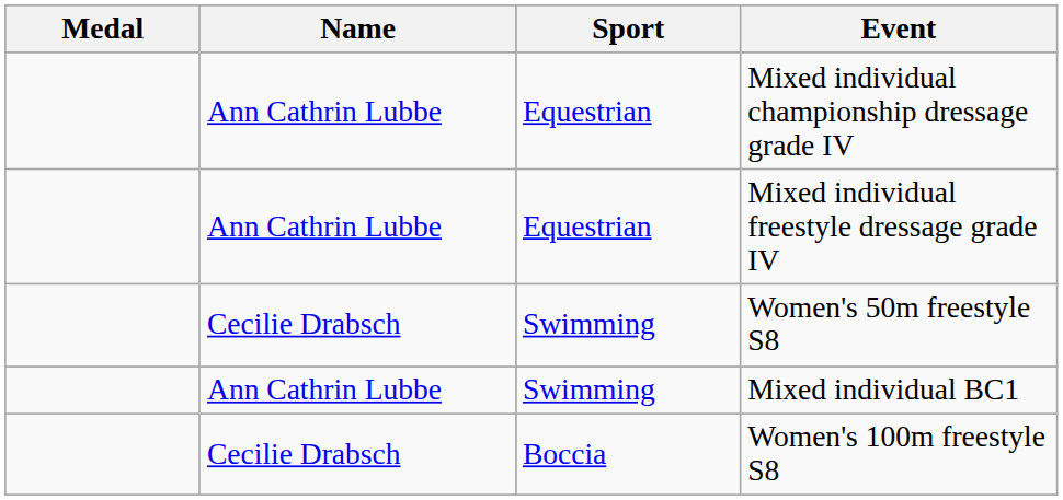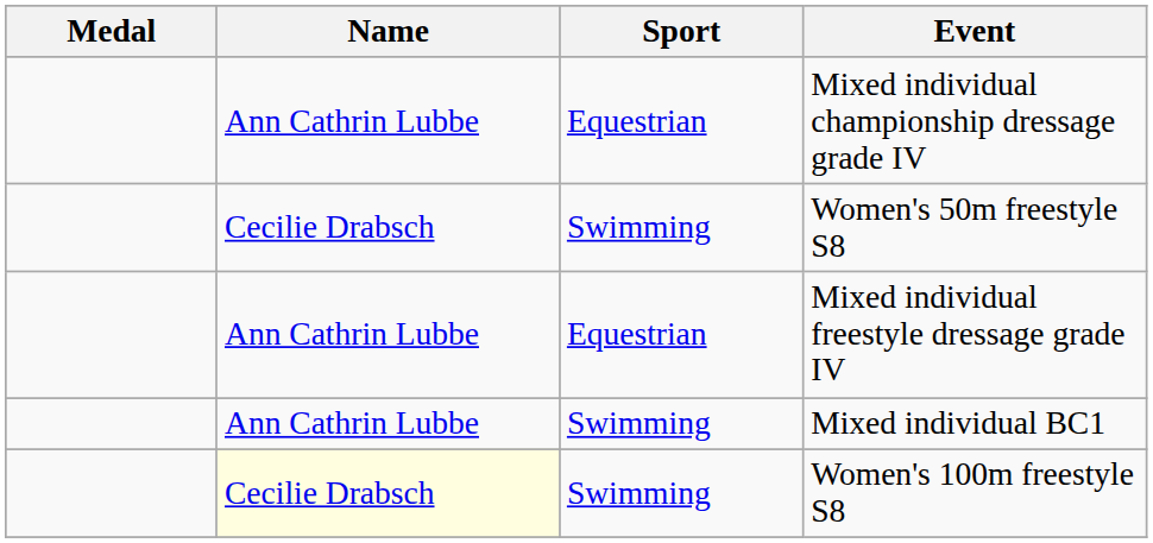 <table class="wikitable">
 <tr>
 <th style="width:6em">Medal</th>
 <th style="width:10em">Name</th>
 <th style="width:7em">Sport</th>
 <th style="width:10em">Event</th>
 </tr>
 <tr>
 <td></td>
 <td><a href='#'>Ann Cathrin Lubbe</a></td>
 <td><a href='#'>Equestrian</a></td>
 <td>Mixed individual championship dressage grade IV</td>
 </tr>
 <tr>
 <td></td>
+<td><a href='#'>Cecilie Drabsch</a></td>
+<td><a href='#'>Swimming</a></td>
+<td>Women's 50m freestyle S8</td>
+</tr>
+<tr>
+<td></td>
 <td><a href='#'>Ann Cathrin Lubbe</a></td>
 <td><a href='#'>Equestrian</a></td>
 <td>Mixed individual freestyle dressage grade IV</td>
-</tr>
-<tr>
-<td></td>
-<td><a href='#'>Cecilie Drabsch</a></td>
-<td><a href='#'>Swimming</a></td>
-<td>Women's 50m freestyle S8</td>
 </tr>
 <tr>
 <td></td>
 <td><a href='#'>Ann Cathrin Lubbe</a></td>
 <td><a href='#'>Swimming</a></td>
 <td>Mixed individual BC1</td>
 </tr>
 <tr>
 <td></td>
-<td><a href='#'>Cecilie Drabsch</a></td>
-<td><a href='#'>Boccia</a></td>
+<td style="background: lightyellow;"><a href='#'>Cecilie Drabsch</a></td>
+<td><a href='#'>Swimming</a></td>
 <td>Women's 100m freestyle S8</td>
 </tr>
 </table>
